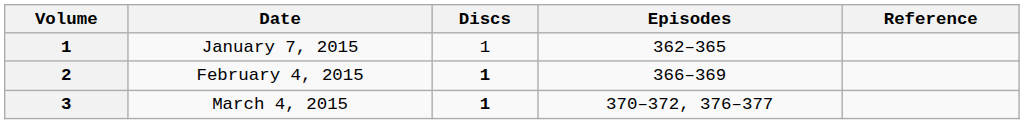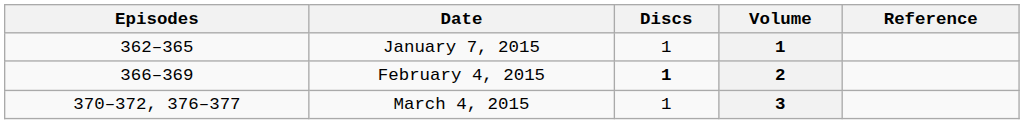 <table class="wikitable" style="text-align: center; width: 60%;">
 <tr>
-<th scope="col" 175px;>Volume</th>
+<th scope="col">Episodes</th>
 <th scope="col" 125px;>Date</th>
 <th scope="col">Discs</th>
-<th scope="col">Episodes</th>
+<th scope="col" 175px;>Volume</th>
 <th scope="col">Reference</th>
 </tr>
 <tr>
-<th scope="row">1</th>
+<td>362–365</td>
 <td>January 7, 2015</td>
 <td>1</td>
-<td>362–365</td>
+<th scope="row">1</th>
 <td></td>
 </tr>
 <tr>
-<th scope="row">2</th>
+<td>366–369</td>
 <td>February 4, 2015</td>
 <td><strong>1</strong></td>
-<td>366–369</td>
+<th scope="row">2</th>
 <td></td>
 </tr>
 <tr>
+<td>370–372, 376–377</td>
+<td>March 4, 2015</td>
+<td>1</td>
 <th scope="row">3</th>
-<td>March 4, 2015</td>
-<td><strong>1</strong></td>
-<td>370–372, 376–377</td>
 <td></td>
 </tr>
 </table>
